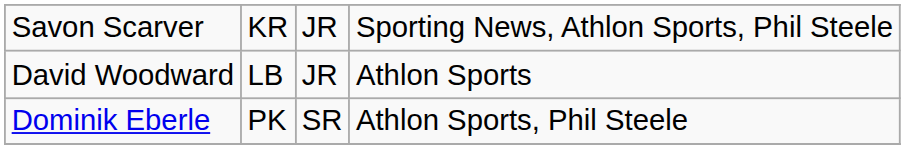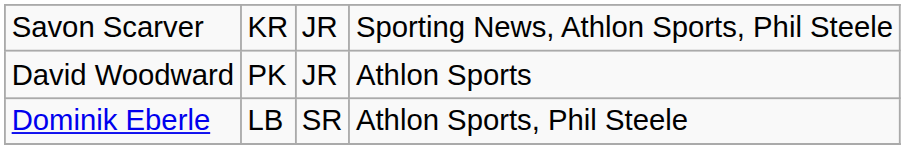 <table class="wikitable">
 <tr>
 <td>Savon Scarver</td>
 <td>KR</td>
 <td>JR</td>
 <td>Sporting News, Athlon Sports, Phil Steele</td>
 </tr>
 <tr>
 <td>David Woodward</td>
-<td>LB</td>
+<td>PK</td>
 <td>JR</td>
 <td>Athlon Sports</td>
 </tr>
 <tr>
 <td><a href='#'>Dominik Eberle</a></td>
-<td>PK</td>
+<td>LB</td>
 <td>SR</td>
 <td>Athlon Sports, Phil Steele</td>
 </tr>
 <tr>
 </tr>
 </table>
